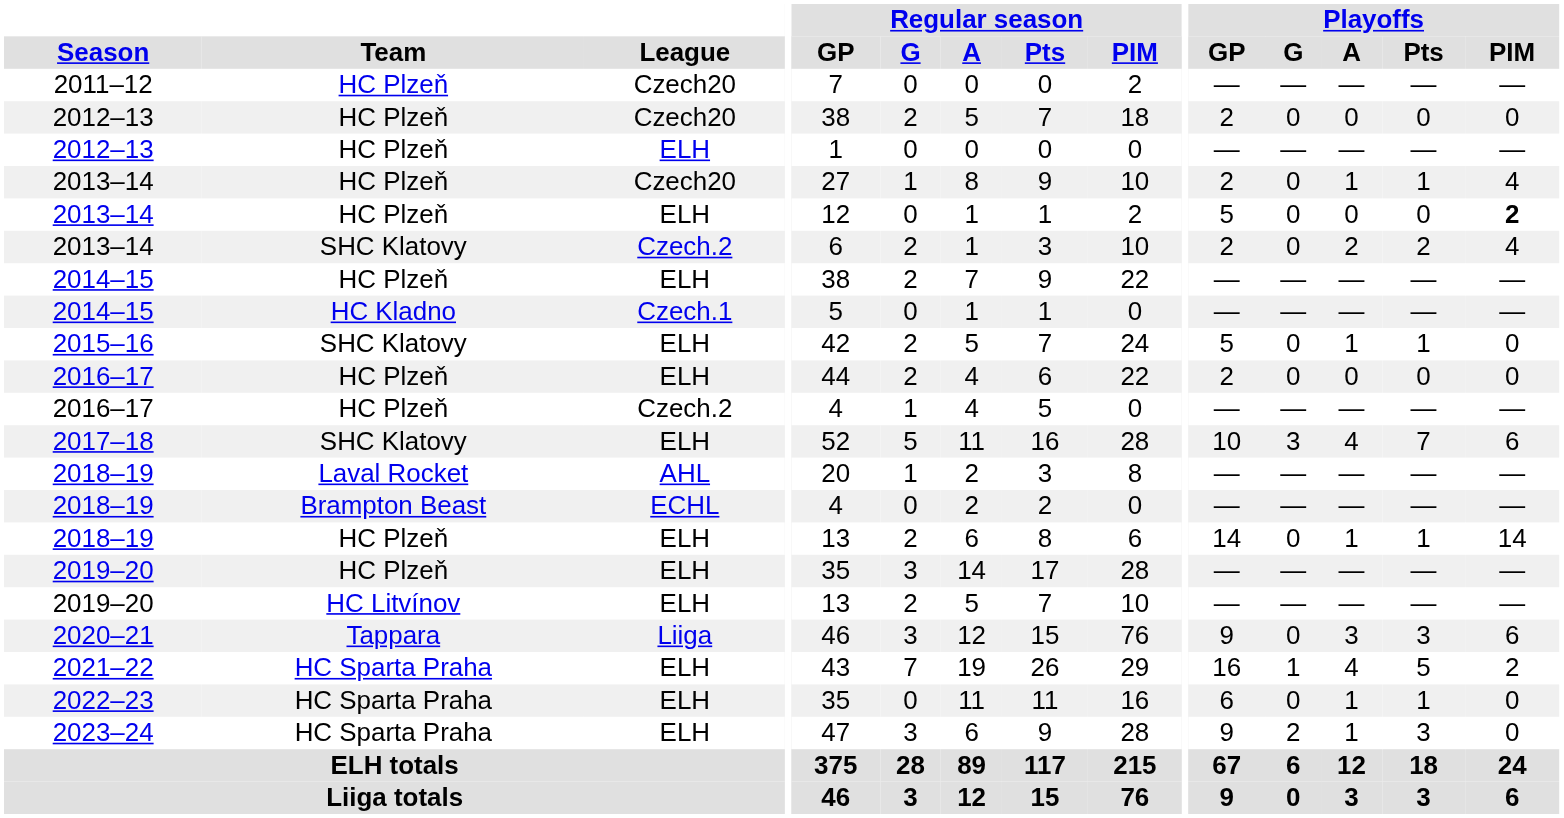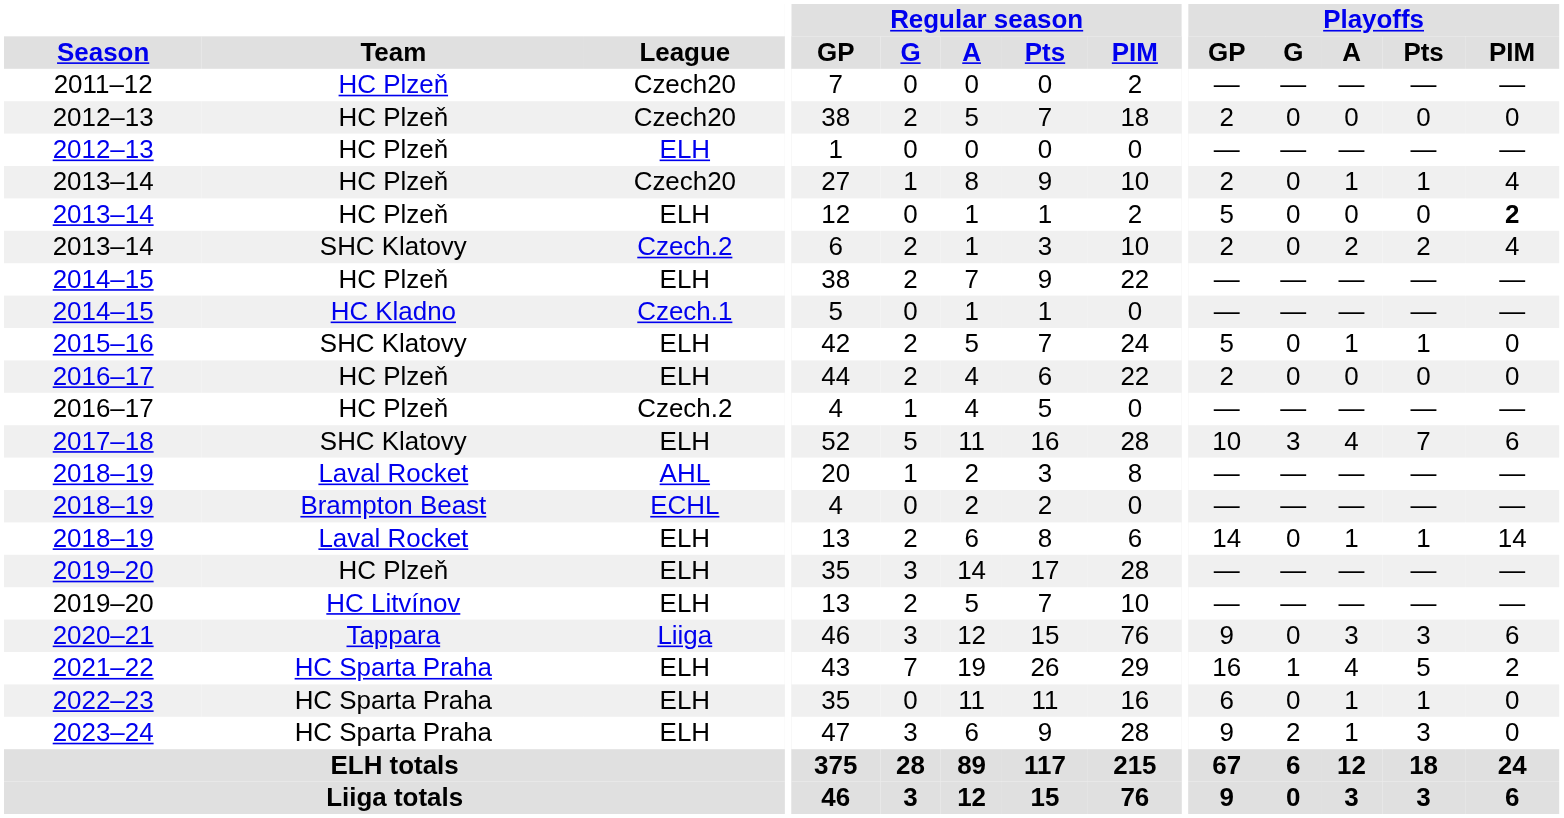 <table border="0" cellpadding="1" cellspacing="0" style="text-align:center; width:60em">
 <tr bgcolor="#e0e0e0">
 <th colspan="3" bgcolor="#ffffff"></th>
 <th rowspan="99" bgcolor="#ffffff"></th>
 <th colspan="5"><a href='#'>Regular season</a></th>
 <th rowspan="99" bgcolor="#ffffff"></th>
 <th colspan="5"><a href='#'>Playoffs</a></th>
 </tr>
 <tr bgcolor="#e0e0e0">
 <th><a href='#'>Season</a></th>
 <th>Team</th>
 <th>League</th>
 <th>GP</th>
 <th><a href='#'>G</a></th>
 <th><a href='#'>A</a></th>
 <th><a href='#'>Pts</a></th>
 <th><a href='#'>PIM</a></th>
 <th>GP</th>
 <th>G</th>
 <th>A</th>
 <th>Pts</th>
 <th>PIM</th>
 </tr>
 <tr>
 <td>2011–12</td>
 <td><a href='#'>HC Plzeň</a></td>
 <td>Czech20</td>
 <td>7</td>
 <td>0</td>
 <td>0</td>
 <td>0</td>
 <td>2</td>
 <td>—</td>
 <td>—</td>
 <td>—</td>
 <td>—</td>
 <td>—</td>
 </tr>
 <tr bgcolor="#f0f0f0">
 <td>2012–13</td>
 <td>HC Plzeň</td>
 <td>Czech20</td>
 <td>38</td>
 <td>2</td>
 <td>5</td>
 <td>7</td>
 <td>18</td>
 <td>2</td>
 <td>0</td>
 <td>0</td>
 <td>0</td>
 <td>0</td>
 </tr>
 <tr>
 <td><a href='#'>2012–13</a></td>
 <td>HC Plzeň</td>
 <td><a href='#'>ELH</a></td>
 <td>1</td>
 <td>0</td>
 <td>0</td>
 <td>0</td>
 <td>0</td>
 <td>—</td>
 <td>—</td>
 <td>—</td>
 <td>—</td>
 <td>—</td>
 </tr>
 <tr bgcolor="#f0f0f0">
 <td>2013–14</td>
 <td>HC Plzeň</td>
 <td>Czech20</td>
 <td>27</td>
 <td>1</td>
 <td>8</td>
 <td>9</td>
 <td>10</td>
 <td>2</td>
 <td>0</td>
 <td>1</td>
 <td>1</td>
 <td>4</td>
 </tr>
 <tr>
 <td><a href='#'>2013–14</a></td>
 <td>HC Plzeň</td>
 <td>ELH</td>
 <td>12</td>
 <td>0</td>
 <td>1</td>
 <td>1</td>
 <td>2</td>
 <td>5</td>
 <td>0</td>
 <td>0</td>
 <td>0</td>
 <td><strong>2</strong></td>
 </tr>
 <tr ALIGN="center"  bgcolor="#f0f0f0">
 <td 2013–14 Czech 2. Liga season>2013–14</td>
 <td>SHC Klatovy</td>
 <td><a href='#'>Czech.2</a></td>
 <td>6</td>
 <td>2</td>
 <td>1</td>
 <td>3</td>
 <td>10</td>
 <td>2</td>
 <td>0</td>
 <td>2</td>
 <td>2</td>
 <td>4</td>
 </tr>
 <tr>
 <td><a href='#'>2014–15</a></td>
 <td>HC Plzeň</td>
 <td>ELH</td>
 <td>38</td>
 <td>2</td>
 <td>7</td>
 <td>9</td>
 <td>22</td>
 <td>—</td>
 <td>—</td>
 <td>—</td>
 <td>—</td>
 <td>—</td>
 </tr>
 <tr bgcolor="#f0f0f0">
 <td><a href='#'>2014–15</a></td>
 <td><a href='#'>HC Kladno</a></td>
 <td><a href='#'>Czech.1</a></td>
 <td>5</td>
 <td>0</td>
 <td>1</td>
 <td>1</td>
 <td>0</td>
 <td>—</td>
 <td>—</td>
 <td>—</td>
 <td>—</td>
 <td>—</td>
 </tr>
 <tr>
 <td><a href='#'>2015–16</a></td>
 <td>SHC Klatovy</td>
 <td>ELH</td>
 <td>42</td>
 <td>2</td>
 <td>5</td>
 <td>7</td>
 <td>24</td>
 <td>5</td>
 <td>0</td>
 <td>1</td>
 <td>1</td>
 <td>0</td>
 </tr>
 <tr bgcolor="#f0f0f0">
 <td><a href='#'>2016–17</a></td>
 <td>HC Plzeň</td>
 <td>ELH</td>
 <td>44</td>
 <td>2</td>
 <td>4</td>
 <td>6</td>
 <td>22</td>
 <td>2</td>
 <td>0</td>
 <td>0</td>
 <td>0</td>
 <td>0</td>
 </tr>
 <tr ALIGN="center">
 <td 2016–17 Czech 2. Liga season>2016–17</td>
 <td>HC Plzeň</td>
 <td>Czech.2</td>
 <td>4</td>
 <td>1</td>
 <td>4</td>
 <td>5</td>
 <td>0</td>
 <td>—</td>
 <td>—</td>
 <td>—</td>
 <td>—</td>
 <td>—</td>
 </tr>
 <tr bgcolor="#f0f0f0">
 <td><a href='#'>2017–18</a></td>
 <td>SHC Klatovy</td>
 <td>ELH</td>
 <td>52</td>
 <td>5</td>
 <td>11</td>
 <td>16</td>
 <td>28</td>
 <td>10</td>
 <td>3</td>
 <td>4</td>
 <td>7</td>
 <td>6</td>
 </tr>
 <tr>
 <td><a href='#'>2018–19</a></td>
 <td><a href='#'>Laval Rocket</a></td>
 <td><a href='#'>AHL</a></td>
 <td>20</td>
 <td>1</td>
 <td>2</td>
 <td>3</td>
 <td>8</td>
 <td>—</td>
 <td>—</td>
 <td>—</td>
 <td>—</td>
 <td>—</td>
 </tr>
 <tr bgcolor="#f0f0f0">
 <td><a href='#'>2018–19</a></td>
 <td><a href='#'>Brampton Beast</a></td>
 <td><a href='#'>ECHL</a></td>
 <td>4</td>
 <td>0</td>
 <td>2</td>
 <td>2</td>
 <td>0</td>
 <td>—</td>
 <td>—</td>
 <td>—</td>
 <td>—</td>
 <td>—</td>
 </tr>
 <tr>
 <td><a href='#'>2018–19</a></td>
-<td>HC Plzeň</td>
+<td><a href='#'>Laval Rocket</a></td>
 <td>ELH</td>
 <td>13</td>
 <td>2</td>
 <td>6</td>
 <td>8</td>
 <td>6</td>
 <td>14</td>
 <td>0</td>
 <td>1</td>
 <td>1</td>
 <td>14</td>
 </tr>
 <tr bgcolor="#f0f0f0">
 <td><a href='#'>2019–20</a></td>
 <td>HC Plzeň</td>
 <td>ELH</td>
 <td>35</td>
 <td>3</td>
 <td>14</td>
 <td>17</td>
 <td>28</td>
 <td>—</td>
 <td>—</td>
 <td>—</td>
 <td>—</td>
 <td>—</td>
 </tr>
 <tr>
 <td>2019–20</td>
 <td><a href='#'>HC Litvínov</a></td>
 <td>ELH</td>
 <td>13</td>
 <td>2</td>
 <td>5</td>
 <td>7</td>
 <td>10</td>
 <td>—</td>
 <td>—</td>
 <td>—</td>
 <td>—</td>
 <td>—</td>
 </tr>
 <tr bgcolor="#f0f0f0">
 <td><a href='#'>2020–21</a></td>
 <td><a href='#'>Tappara</a></td>
 <td><a href='#'>Liiga</a></td>
 <td>46</td>
 <td>3</td>
 <td>12</td>
 <td>15</td>
 <td>76</td>
 <td>9</td>
 <td>0</td>
 <td>3</td>
 <td>3</td>
 <td>6</td>
 </tr>
 <tr>
 <td><a href='#'>2021–22</a></td>
 <td><a href='#'>HC Sparta Praha</a></td>
 <td>ELH</td>
 <td>43</td>
 <td>7</td>
 <td>19</td>
 <td>26</td>
 <td>29</td>
 <td>16</td>
 <td>1</td>
 <td>4</td>
 <td>5</td>
 <td>2</td>
 </tr>
 <tr bgcolor="#f0f0f0">
 <td><a href='#'>2022–23</a></td>
 <td>HC Sparta Praha</td>
 <td>ELH</td>
 <td>35</td>
 <td>0</td>
 <td>11</td>
 <td>11</td>
 <td>16</td>
 <td>6</td>
 <td>0</td>
 <td>1</td>
 <td>1</td>
 <td>0</td>
 </tr>
 <tr>
 <td><a href='#'>2023–24</a></td>
 <td>HC Sparta Praha</td>
 <td>ELH</td>
 <td>47</td>
 <td>3</td>
 <td>6</td>
 <td>9</td>
 <td>28</td>
 <td>9</td>
 <td>2</td>
 <td>1</td>
 <td>3</td>
 <td>0</td>
 </tr>
 <tr bgcolor="#e0e0e0">
 <th colspan="3">ELH totals</th>
 <th>375</th>
 <th>28</th>
 <th>89</th>
 <th>117</th>
 <th>215</th>
 <th>67</th>
 <th>6</th>
 <th>12</th>
 <th>18</th>
 <th>24</th>
 </tr>
 <tr bgcolor="#e0e0e0">
 <th colspan="3">Liiga totals</th>
 <th>46</th>
 <th>3</th>
 <th>12</th>
 <th>15</th>
 <th>76</th>
 <th>9</th>
 <th>0</th>
 <th>3</th>
 <th>3</th>
 <th>6</th>
 </tr>
 </table>
